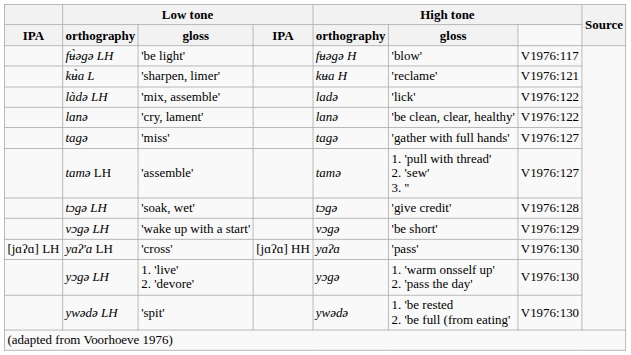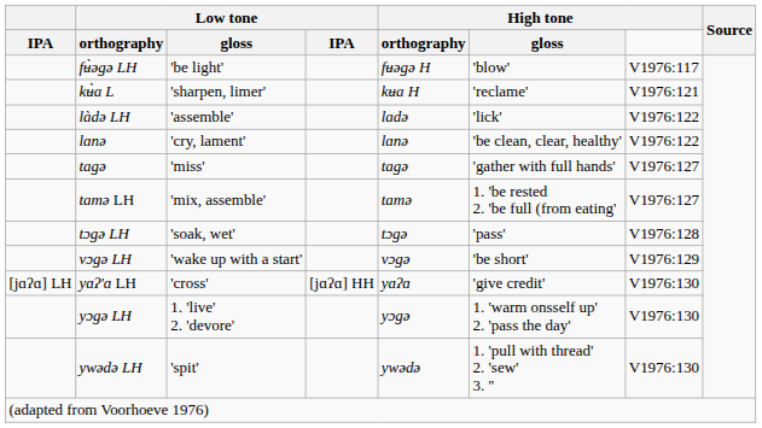 <table class="wikitable">
 <tr>
 <th></th>
 <th colspan="3">Low tone</th>
 <th colspan="3">High tone</th>
 <th rowspan="2">Source</th>
 </tr>
 <tr>
 <th>IPA</th>
 <th>orthography</th>
 <th>gloss</th>
 <th>IPA</th>
 <th>orthography</th>
 <th>gloss</th>
 </tr>
 <tr>
 <td></td>
 <td><em>fʉ̀əgə LH</em></td>
 <td>'be light'</td>
 <td></td>
 <td><em>fʉəgə H</em></td>
 <td>'blow'</td>
 <td>V1976:117</td>
 </tr>
 <tr>
 <td></td>
 <td><em>kʉ̀a L</em></td>
 <td>'sharpen, limer'</td>
 <td></td>
 <td><em>kʉa H</em></td>
 <td>'reclame'</td>
 <td>V1976:121</td>
 </tr>
 <tr>
 <td></td>
 <td><em>làdə LH</em></td>
-<td>'mix, assemble'</td>
+<td>'assemble'</td>
 <td></td>
 <td><em>ladə</em></td>
 <td>'lick'</td>
 <td>V1976:122</td>
 </tr>
 <tr>
 <td></td>
 <td><em>lɑnə</em></td>
 <td>'cry, lament'</td>
 <td></td>
 <td><em>lɑnə</em></td>
 <td>'be clean, clear, healthy'</td>
 <td>V1976:122</td>
 </tr>
 <tr>
 <td></td>
 <td><em>tagə</em></td>
 <td>'miss'</td>
 <td></td>
 <td><em>tagə</em></td>
 <td>'gather with full hands'</td>
 <td>V1976:127</td>
 </tr>
 <tr>
 <td></td>
 <td><em>tamə</em> LH</td>
-<td>'assemble'</td>
+<td>'mix, assemble'</td>
 <td></td>
 <td><em>tamə</em></td>
-<td>1. 'pull with thread'<br>2. 'sew'<br>3. ''</td>
+<td>1. 'be rested<br>2. 'be full (from eating'</td>
 <td>V1976:127</td>
 </tr>
 <tr>
 <td></td>
 <td><em>tɔgə LH</em></td>
 <td>'soak, wet'</td>
 <td></td>
 <td><em>tɔgə</em></td>
-<td>'give credit'</td>
+<td>'pass'</td>
 <td>V1976:128</td>
 </tr>
 <tr>
 <td></td>
 <td><em>vɔgə LH</em></td>
 <td>'wake up with a start'</td>
 <td></td>
 <td><em>vɔgə</em></td>
 <td>'be short'</td>
 <td>V1976:129</td>
 </tr>
 <tr>
 <td>[jɑʔɑ] LH</td>
 <td><em>yɑʔ'ɑ</em> LH</td>
 <td>'cross'</td>
 <td>[jɑʔɑ] HH</td>
 <td><em>yɑʔɑ</em></td>
-<td>'pass'</td>
+<td>'give credit'</td>
 <td>V1976:130</td>
 </tr>
 <tr>
 <td></td>
 <td><em>yɔgə LH</em></td>
 <td>1. 'live'<br>2. 'devore'</td>
 <td></td>
 <td><em>yɔgə</em></td>
 <td>1. 'warm onsself up'<br>2. 'pass the day'</td>
 <td>V1976:130</td>
 </tr>
 <tr>
 <td></td>
 <td><em>ywədə  LH</em></td>
 <td>'spit'</td>
 <td></td>
 <td><em>ywədə</em></td>
-<td>1. 'be rested<br>2. 'be full (from eating'</td>
+<td>1. 'pull with thread'<br>2. 'sew'<br>3. ''</td>
 <td>V1976:130</td>
 </tr>
 <tr>
 <td colspan="8">(adapted from Voorhoeve 1976)</td>
 </tr>
 </table>
